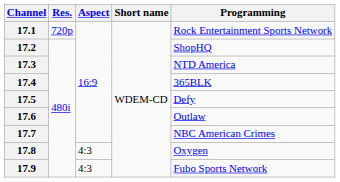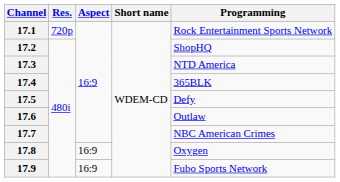 <table class="wikitable">
 <tr>
 <th scope = "col"><a href='#'>Channel</a></th>
 <th scope = "col"><a href='#'>Res.</a></th>
 <th scope = "col"><a href='#'>Aspect</a></th>
 <th scope = "col">Short name</th>
 <th scope = "col">Programming</th>
 </tr>
 <tr>
 <th scope = "row">17.1</th>
 <td><a href='#'>720p</a></td>
 <td rowspan="7"><a href='#'>16:9</a></td>
 <td rowspan="9">WDEM-CD</td>
 <td><a href='#'>Rock Entertainment Sports Network</a></td>
 </tr>
 <tr>
 <th scope = "row">17.2</th>
 <td rowspan="8"><a href='#'>480i</a></td>
 <td><a href='#'>ShopHQ</a></td>
 </tr>
 <tr>
 <th scope = "row">17.3</th>
 <td><a href='#'>NTD America</a></td>
 </tr>
 <tr>
 <th scope = "row">17.4</th>
 <td><a href='#'>365BLK</a></td>
 </tr>
 <tr>
 <th scope = "row">17.5</th>
 <td><a href='#'>Defy</a></td>
 </tr>
 <tr>
 <th scope = "row">17.6</th>
 <td><a href='#'>Outlaw</a></td>
 </tr>
 <tr>
 <th scope = "row">17.7</th>
 <td><a href='#'>NBC American Crimes</a></td>
 </tr>
 <tr>
 <th scope = "row">17.8</th>
-<td>4:3</td>
+<td>16:9</td>
 <td><a href='#'>Oxygen</a></td>
 </tr>
 <tr>
 <th>17.9</th>
-<td>4:3</td>
+<td>16:9</td>
 <td><a href='#'>Fubo Sports Network</a></td>
 </tr>
 </table>
